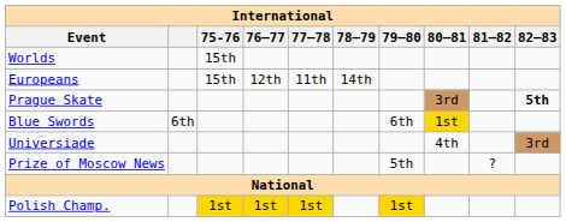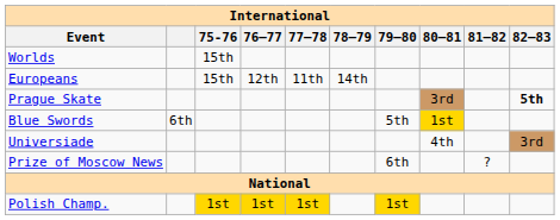 <table class="wikitable" style="text-align:center">
 <tr>
 <th style="background-color: #ffdead; " colspan=10 align=center>International</th>
 </tr>
 <tr>
 <th>Event</th>
 <th></th>
 <th>75-76</th>
 <th>76–77</th>
 <th>77–78</th>
 <th>78–79</th>
 <th>79–80</th>
 <th>80–81</th>
 <th>81–82</th>
 <th>82–83</th>
 </tr>
 <tr>
 <td align=left><a href='#'>Worlds</a></td>
 <td></td>
 <td>15th</td>
 <td></td>
 <td></td>
 <td></td>
 <td></td>
 <td></td>
 <td></td>
 <td></td>
 </tr>
 <tr>
 <td align=left><a href='#'>Europeans</a></td>
 <td></td>
 <td>15th</td>
 <td>12th</td>
 <td>11th</td>
 <td>14th</td>
 <td></td>
 <td></td>
 <td></td>
 <td></td>
 </tr>
 <tr>
 <td align=left><a href='#'>Prague Skate</a></td>
 <td></td>
 <td></td>
 <td></td>
 <td></td>
 <td></td>
 <td></td>
 <td bgcolor=cc9966>3rd</td>
 <td></td>
 <td><strong>5th</strong></td>
 </tr>
 <tr>
 <td align=left><a href='#'>Blue Swords</a></td>
 <td>6th</td>
 <td></td>
 <td></td>
 <td></td>
 <td></td>
-<td>6th</td>
+<td>5th</td>
 <td bgcolor=gold>1st</td>
 <td></td>
 <td></td>
 </tr>
 <tr>
 <td align=left><a href='#'>Universiade</a></td>
 <td></td>
 <td></td>
 <td></td>
 <td></td>
 <td></td>
 <td></td>
 <td>4th</td>
 <td></td>
 <td bgcolor=cc9966>3rd</td>
 </tr>
 <tr>
 <td align=left><a href='#'>Prize of Moscow News</a></td>
 <td></td>
 <td></td>
 <td></td>
 <td></td>
 <td></td>
-<td>5th</td>
+<td>6th</td>
 <td></td>
 <td>?</td>
 <td></td>
 </tr>
 <tr>
 <th style="background-color: #ffdead; " colspan=10 align=center>National</th>
 </tr>
 <tr>
 <td align=left><a href='#'>Polish Champ.</a></td>
 <td></td>
 <td bgcolor=gold>1st</td>
 <td bgcolor=gold>1st</td>
 <td bgcolor=gold>1st</td>
 <td></td>
 <td bgcolor=gold>1st</td>
 <td></td>
 <td></td>
 <td></td>
 </tr>
 </table>
